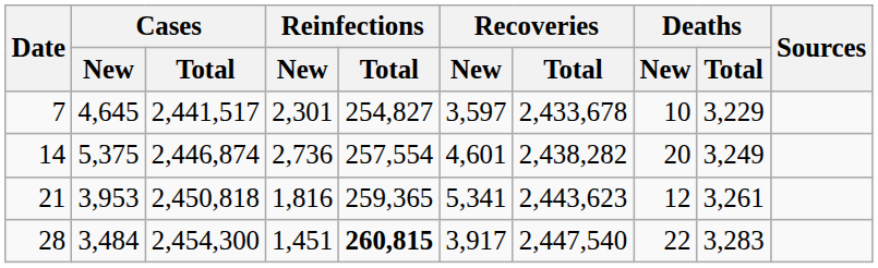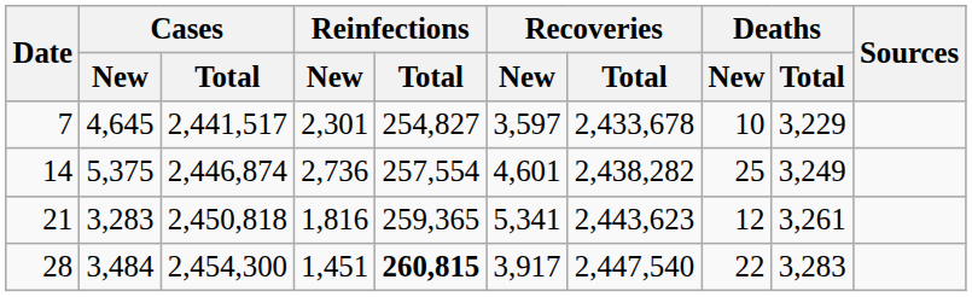 <table class="wikitable sortable mw-collapsible mw-collapsed sticky-header-multi sort-under" style="text-align:right;">
 <tr>
 <th rowspan=2>Date</th>
 <th colspan=2>Cases</th>
 <th colspan=2>Reinfections</th>
 <th colspan=2>Recoveries</th>
 <th colspan=2>Deaths</th>
 <th rowspan=2 class="unsortable">Sources</th>
 </tr>
 <tr>
 <th>New</th>
 <th>Total</th>
 <th>New</th>
 <th>Total</th>
 <th>New</th>
 <th>Total</th>
 <th>New</th>
 <th>Total</th>
 </tr>
 <tr>
 <td>7</td>
 <td>4,645</td>
 <td>2,441,517</td>
 <td>2,301</td>
 <td>254,827</td>
 <td>3,597</td>
 <td>2,433,678</td>
 <td>10</td>
 <td>3,229</td>
 <td></td>
 </tr>
 <tr>
 <td>14</td>
 <td>5,375</td>
 <td>2,446,874</td>
 <td>2,736</td>
 <td>257,554</td>
 <td>4,601</td>
 <td>2,438,282</td>
-<td>20</td>
+<td>25</td>
 <td>3,249</td>
 <td></td>
 </tr>
 <tr>
 <td>21</td>
-<td>3,953</td>
+<td>3,283</td>
 <td>2,450,818</td>
 <td>1,816</td>
 <td>259,365</td>
 <td>5,341</td>
 <td>2,443,623</td>
 <td>12</td>
 <td>3,261</td>
 <td></td>
 </tr>
 <tr>
 <td>28</td>
 <td>3,484</td>
 <td>2,454,300</td>
 <td>1,451</td>
 <td><strong>260,815</strong></td>
 <td>3,917</td>
 <td>2,447,540</td>
 <td>22</td>
 <td>3,283</td>
 <td></td>
 </tr>
 </table>
